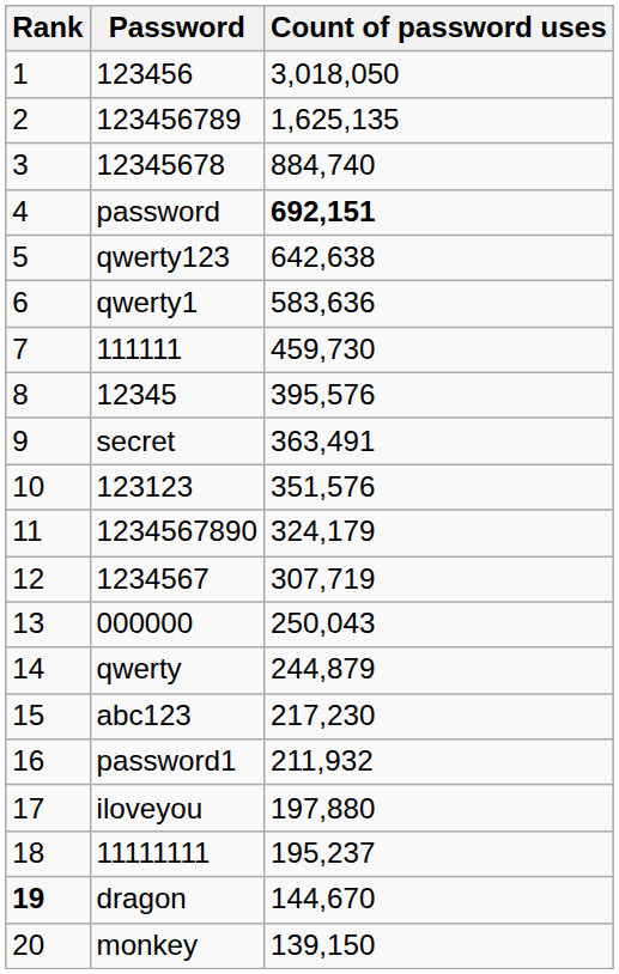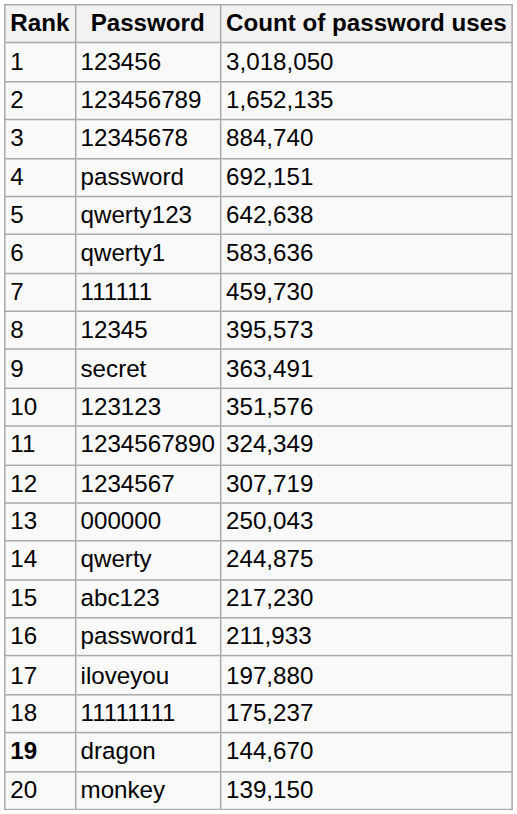 <table class="wikitable">
 <tr>
 <th>Rank</th>
 <th>Password</th>
 <th><strong>Count of password uses</strong></th>
 </tr>
 <tr>
 <td>1</td>
 <td>123456</td>
 <td>3,018,050</td>
 </tr>
 <tr>
 <td>2</td>
 <td>123456789</td>
-<td>1,625,135</td>
+<td>1,652,135</td>
 </tr>
 <tr>
 <td>3</td>
 <td>12345678</td>
 <td>884,740</td>
 </tr>
 <tr>
 <td>4</td>
 <td>password</td>
-<td><strong>692,151</strong></td>
+<td>692,151</td>
 </tr>
 <tr>
 <td>5</td>
 <td>qwerty123</td>
 <td>642,638</td>
 </tr>
 <tr>
 <td>6</td>
 <td>qwerty1</td>
 <td>583,636</td>
 </tr>
 <tr>
 <td>7</td>
 <td>111111</td>
 <td>459,730</td>
 </tr>
 <tr>
 <td>8</td>
 <td>12345</td>
-<td>395,576</td>
+<td>395,573</td>
 </tr>
 <tr>
 <td>9</td>
 <td>secret</td>
 <td>363,491</td>
 </tr>
 <tr>
 <td>10</td>
 <td>123123</td>
 <td>351,576</td>
 </tr>
 <tr>
 <td>11</td>
 <td>1234567890</td>
-<td>324,179</td>
+<td>324,349</td>
 </tr>
 <tr>
 <td>12</td>
 <td>1234567</td>
 <td>307,719</td>
 </tr>
 <tr>
 <td>13</td>
 <td>000000</td>
 <td>250,043</td>
 </tr>
 <tr>
 <td>14</td>
 <td>qwerty</td>
-<td>244,879</td>
+<td>244,875</td>
 </tr>
 <tr>
 <td>15</td>
 <td>abc123</td>
 <td>217,230</td>
 </tr>
 <tr>
 <td>16</td>
 <td>password1</td>
-<td>211,932</td>
+<td>211,933</td>
 </tr>
 <tr>
 <td>17</td>
 <td>iloveyou</td>
 <td>197,880</td>
 </tr>
 <tr>
 <td>18</td>
 <td>11111111</td>
-<td>195,237</td>
+<td>175,237</td>
 </tr>
 <tr>
 <td><strong>19</strong></td>
 <td>dragon</td>
 <td>144,670</td>
 </tr>
 <tr>
 <td>20</td>
 <td>monkey</td>
 <td>139,150</td>
 </tr>
 </table>
